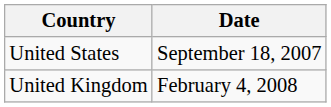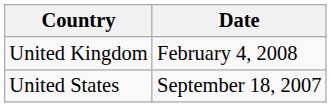 <table class="wikitable">
 <tr>
 <th>Country</th>
 <th>Date</th>
 </tr>
 <tr>
+<td>United Kingdom</td>
+<td>February 4, 2008</td>
+</tr>
+<tr>
 <td>United States</td>
 <td>September 18, 2007</td>
 </tr>
-<tr>
-<td>United Kingdom</td>
-<td>February 4, 2008</td>
-</tr>
 </table>
